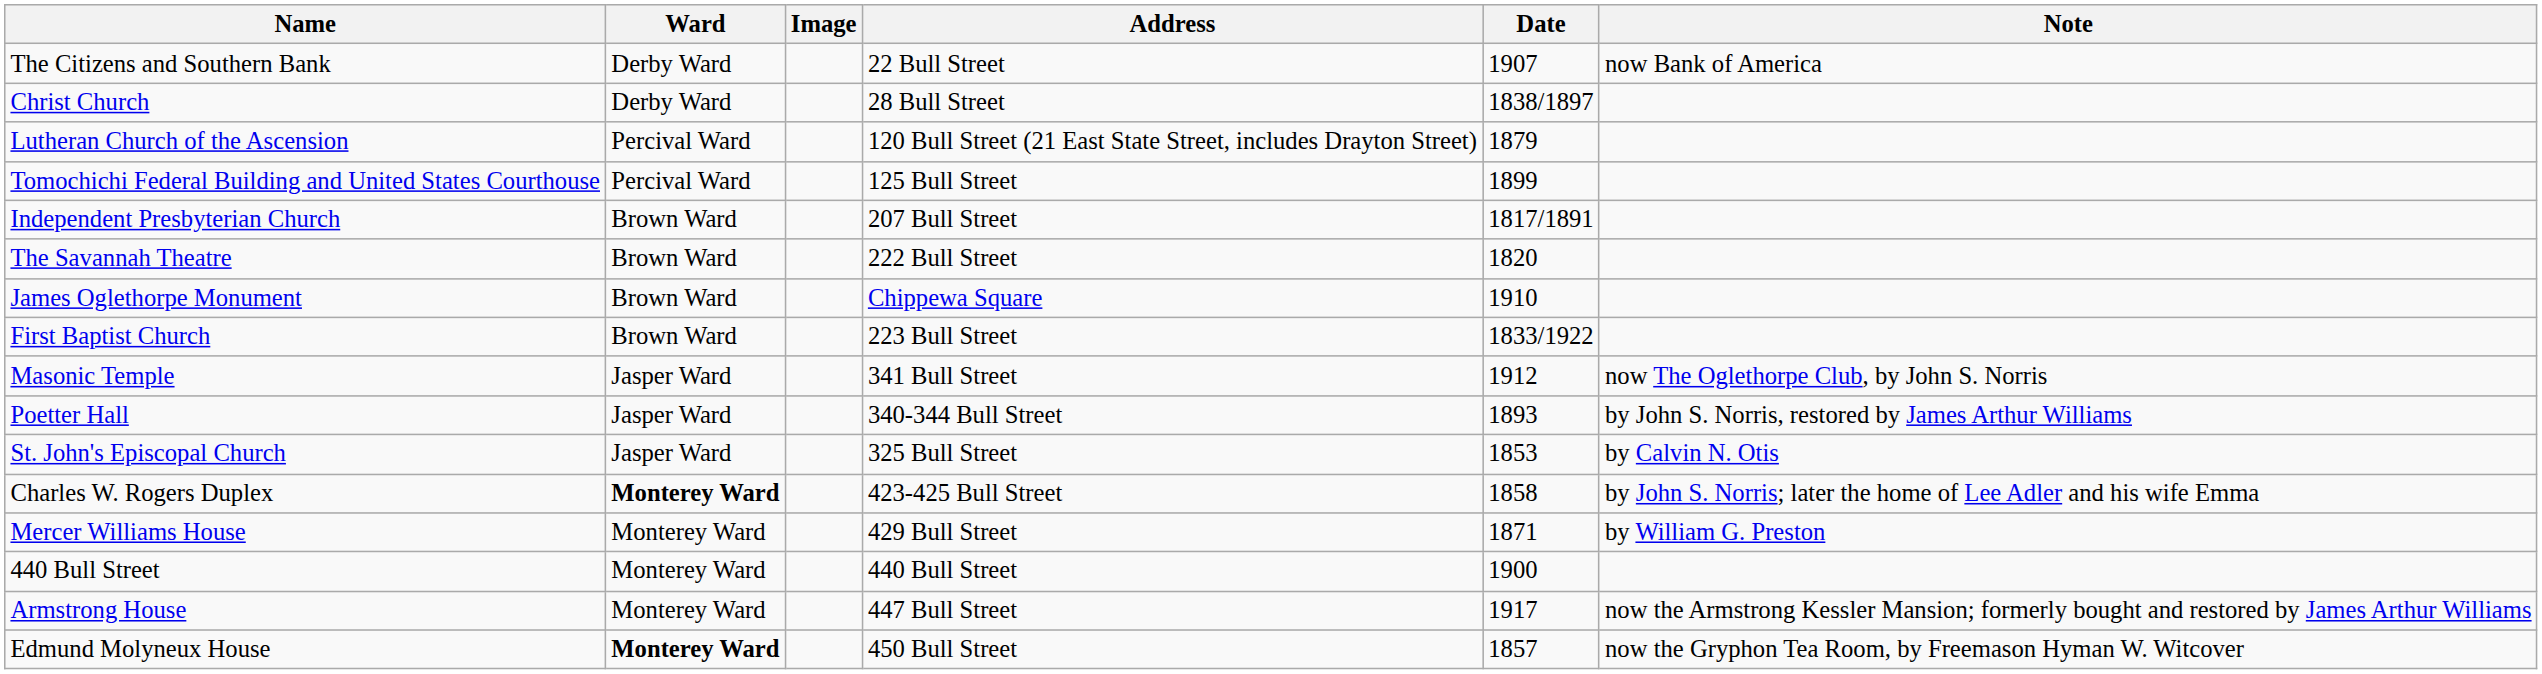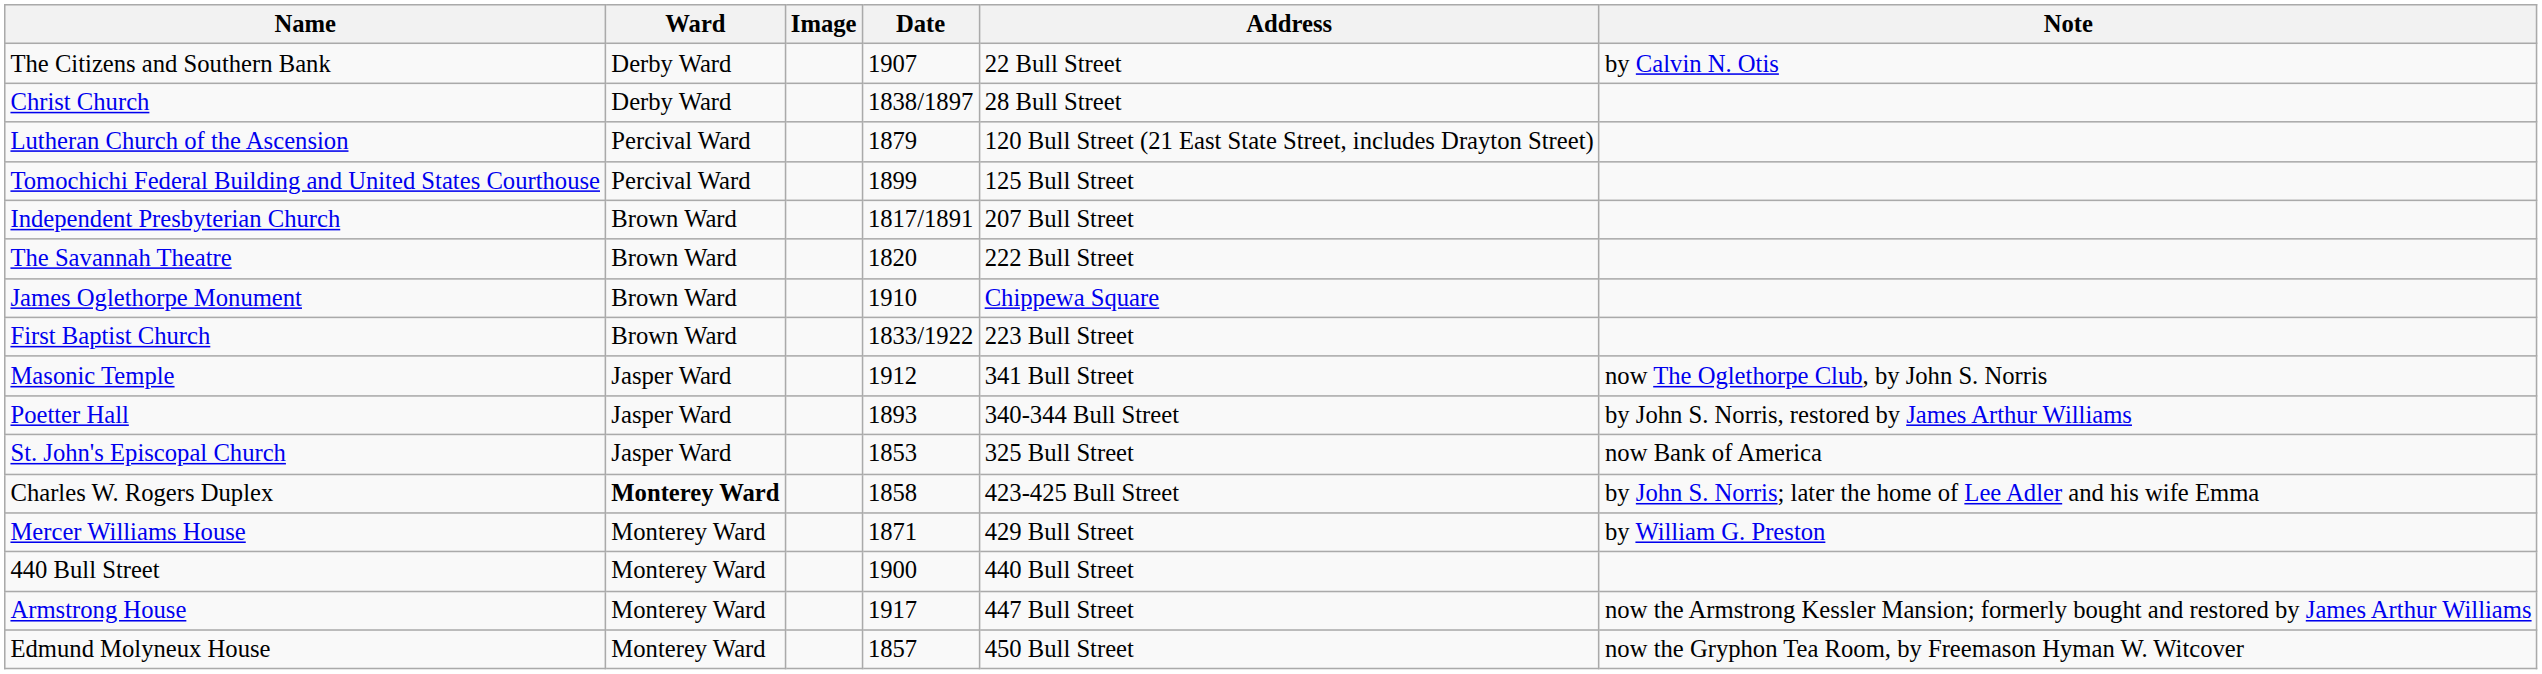 <table class="wikitable sortable">
 <tr>
 <th>Name</th>
 <th>Ward</th>
 <th>Image</th>
+<th>Date</th>
 <th>Address</th>
-<th>Date</th>
 <th>Note</th>
 </tr>
 <tr>
 <td>The Citizens and Southern Bank</td>
 <td>Derby Ward</td>
 <td></td>
+<td>1907</td>
 <td>22 Bull Street</td>
-<td>1907</td>
-<td>now Bank of America</td>
+<td>by <a href='#'>Calvin N. Otis</a></td>
 </tr>
 <tr>
 <td><a href='#'>Christ Church</a></td>
 <td>Derby Ward</td>
 <td></td>
+<td>1838/1897</td>
 <td>28 Bull Street</td>
-<td>1838/1897</td>
 <td></td>
 </tr>
 <tr>
 <td><a href='#'>Lutheran Church of the Ascension</a></td>
 <td>Percival Ward</td>
 <td></td>
+<td>1879</td>
 <td>120 Bull Street (21 East State Street, includes Drayton Street)</td>
-<td>1879</td>
 <td></td>
 </tr>
 <tr>
 <td><a href='#'>Tomochichi Federal Building and United States Courthouse</a></td>
 <td>Percival Ward</td>
 <td></td>
+<td>1899</td>
 <td>125 Bull Street</td>
-<td>1899</td>
 <td></td>
 </tr>
 <tr>
 <td><a href='#'>Independent Presbyterian Church</a></td>
 <td>Brown Ward</td>
 <td></td>
+<td>1817/1891</td>
 <td>207 Bull Street</td>
-<td>1817/1891</td>
 <td></td>
 </tr>
 <tr>
 <td><a href='#'>The Savannah Theatre</a></td>
 <td>Brown Ward</td>
 <td></td>
+<td>1820</td>
 <td>222 Bull Street</td>
-<td>1820</td>
 <td></td>
 </tr>
 <tr>
 <td><a href='#'>James Oglethorpe Monument</a></td>
 <td>Brown Ward</td>
 <td></td>
+<td>1910</td>
 <td><a href='#'>Chippewa Square</a></td>
-<td>1910</td>
 <td></td>
 </tr>
 <tr>
 <td><a href='#'>First Baptist Church</a></td>
 <td>Brown Ward</td>
 <td></td>
+<td>1833/1922</td>
 <td>223 Bull Street</td>
-<td>1833/1922</td>
 <td></td>
 </tr>
 <tr>
 <td><a href='#'>Masonic Temple</a></td>
 <td>Jasper Ward</td>
 <td></td>
+<td>1912</td>
 <td>341 Bull Street</td>
-<td>1912</td>
 <td>now <a href='#'>The Oglethorpe Club</a>, by John S. Norris</td>
 </tr>
 <tr>
 <td><a href='#'>Poetter Hall</a></td>
 <td>Jasper Ward</td>
 <td></td>
+<td>1893</td>
 <td>340-344 Bull Street</td>
-<td>1893</td>
 <td>by John S. Norris, restored by <a href='#'>James Arthur Williams</a></td>
 </tr>
 <tr>
 <td><a href='#'>St. John's Episcopal Church</a></td>
 <td>Jasper Ward</td>
 <td></td>
+<td>1853</td>
 <td>325 Bull Street</td>
-<td>1853</td>
-<td>by <a href='#'>Calvin N. Otis</a></td>
+<td>now Bank of America</td>
 </tr>
 <tr>
 <td>Charles W. Rogers Duplex</td>
 <td><strong>Monterey Ward</strong></td>
 <td></td>
+<td>1858</td>
 <td>423-425 Bull Street</td>
-<td>1858</td>
 <td>by <a href='#'>John S. Norris</a>; later the home of <a href='#'>Lee Adler</a> and his wife Emma</td>
 </tr>
 <tr>
 <td><a href='#'>Mercer Williams House</a></td>
 <td>Monterey Ward</td>
 <td></td>
+<td>1871</td>
 <td>429 Bull Street</td>
-<td>1871</td>
 <td>by <a href='#'>William G. Preston</a></td>
 </tr>
 <tr>
 <td>440 Bull Street</td>
 <td>Monterey Ward</td>
 <td></td>
+<td>1900</td>
 <td>440 Bull Street</td>
-<td>1900</td>
 <td></td>
 </tr>
 <tr>
 <td><a href='#'>Armstrong House</a></td>
 <td>Monterey Ward</td>
 <td></td>
+<td>1917</td>
 <td>447 Bull Street</td>
-<td>1917</td>
 <td>now the Armstrong Kessler Mansion; formerly bought and restored by <a href='#'>James Arthur Williams</a></td>
 </tr>
 <tr>
 <td>Edmund Molyneux House</td>
-<td><strong>Monterey Ward</strong></td>
+<td>Monterey Ward</td>
 <td></td>
+<td>1857</td>
 <td>450 Bull Street</td>
-<td>1857</td>
 <td>now the Gryphon Tea Room, by Freemason Hyman W. Witcover</td>
 </tr>
 </table>
